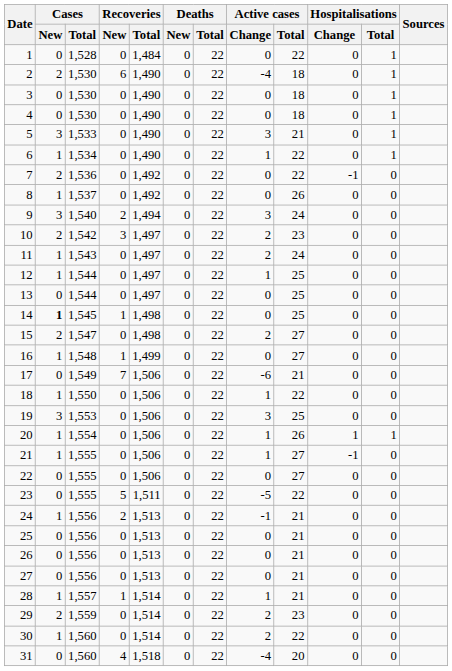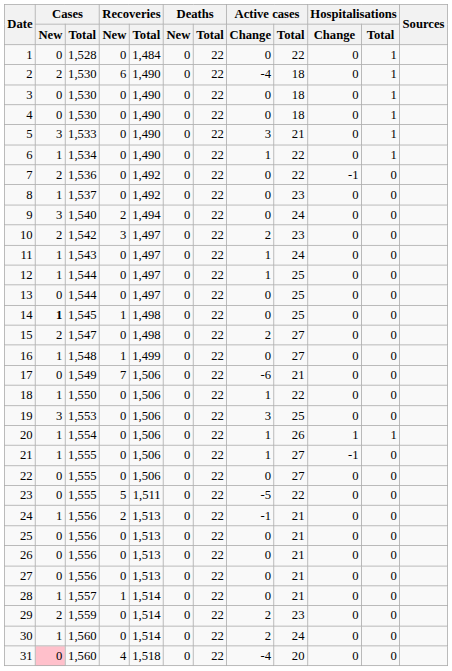 <table class="wikitable sortable mw-collapsible mw-collapsed sticky-header-multi sort-under" style="text-align:right;">
 <tr>
 <th rowspan=2>Date</th>
 <th colspan=2>Cases</th>
 <th colspan=2>Recoveries</th>
 <th colspan=2>Deaths</th>
 <th colspan=2>Active cases</th>
 <th colspan=2>Hospitalisations</th>
 <th rowspan=2 class="unsortable">Sources</th>
 </tr>
 <tr>
 <th>New</th>
 <th>Total</th>
 <th>New</th>
 <th>Total</th>
 <th>New</th>
 <th>Total</th>
 <th>Change</th>
 <th>Total</th>
 <th>Change</th>
 <th>Total</th>
 </tr>
 <tr>
 <td>1</td>
 <td>0</td>
 <td>1,528</td>
 <td>0</td>
 <td>1,484</td>
 <td>0</td>
 <td>22</td>
 <td>0</td>
 <td>22</td>
 <td>0</td>
 <td>1</td>
 <td></td>
 </tr>
 <tr>
 <td>2</td>
 <td>2</td>
 <td>1,530</td>
 <td>6</td>
 <td>1,490</td>
 <td>0</td>
 <td>22</td>
 <td>-4</td>
 <td>18</td>
 <td>0</td>
 <td>1</td>
 <td></td>
 </tr>
 <tr>
 <td>3</td>
 <td>0</td>
 <td>1,530</td>
 <td>0</td>
 <td>1,490</td>
 <td>0</td>
 <td>22</td>
 <td>0</td>
 <td>18</td>
 <td>0</td>
 <td>1</td>
 <td></td>
 </tr>
 <tr>
 <td>4</td>
 <td>0</td>
 <td>1,530</td>
 <td>0</td>
 <td>1,490</td>
 <td>0</td>
 <td>22</td>
 <td>0</td>
 <td>18</td>
 <td>0</td>
 <td>1</td>
 <td></td>
 </tr>
 <tr>
 <td>5</td>
 <td>3</td>
 <td>1,533</td>
 <td>0</td>
 <td>1,490</td>
 <td>0</td>
 <td>22</td>
 <td>3</td>
 <td>21</td>
 <td>0</td>
 <td>1</td>
 <td></td>
 </tr>
 <tr>
 <td>6</td>
 <td>1</td>
 <td>1,534</td>
 <td>0</td>
 <td>1,490</td>
 <td>0</td>
 <td>22</td>
 <td>1</td>
 <td>22</td>
 <td>0</td>
 <td>1</td>
 <td></td>
 </tr>
 <tr>
 <td>7</td>
 <td>2</td>
 <td>1,536</td>
 <td>0</td>
 <td>1,492</td>
 <td>0</td>
 <td>22</td>
 <td>0</td>
 <td>22</td>
 <td>-1</td>
 <td>0</td>
 <td></td>
 </tr>
 <tr>
 <td>8</td>
 <td>1</td>
 <td>1,537</td>
 <td>0</td>
 <td>1,492</td>
 <td>0</td>
 <td>22</td>
 <td>0</td>
-<td>26</td>
+<td>23</td>
 <td>0</td>
 <td>0</td>
 <td></td>
 </tr>
 <tr>
 <td>9</td>
 <td>3</td>
 <td>1,540</td>
 <td>2</td>
 <td>1,494</td>
 <td>0</td>
 <td>22</td>
-<td>3</td>
+<td>0</td>
 <td>24</td>
 <td>0</td>
 <td>0</td>
 <td></td>
 </tr>
 <tr>
 <td>10</td>
 <td>2</td>
 <td>1,542</td>
 <td>3</td>
 <td>1,497</td>
 <td>0</td>
 <td>22</td>
 <td>2</td>
 <td>23</td>
 <td>0</td>
 <td>0</td>
 <td></td>
 </tr>
 <tr>
 <td>11</td>
 <td>1</td>
 <td>1,543</td>
 <td>0</td>
 <td>1,497</td>
 <td>0</td>
 <td>22</td>
-<td>2</td>
+<td>1</td>
 <td>24</td>
 <td>0</td>
 <td>0</td>
 <td></td>
 </tr>
 <tr>
 <td>12</td>
 <td>1</td>
 <td>1,544</td>
 <td>0</td>
 <td>1,497</td>
 <td>0</td>
 <td>22</td>
 <td>1</td>
 <td>25</td>
 <td>0</td>
 <td>0</td>
 <td></td>
 </tr>
 <tr>
 <td>13</td>
 <td>0</td>
 <td>1,544</td>
 <td>0</td>
 <td>1,497</td>
 <td>0</td>
 <td>22</td>
 <td>0</td>
 <td>25</td>
 <td>0</td>
 <td>0</td>
 <td></td>
 </tr>
 <tr>
 <td>14</td>
 <td><strong>1</strong></td>
 <td>1,545</td>
 <td>1</td>
 <td>1,498</td>
 <td>0</td>
 <td>22</td>
 <td>0</td>
 <td>25</td>
 <td>0</td>
 <td>0</td>
 <td></td>
 </tr>
 <tr>
 <td>15</td>
 <td>2</td>
 <td>1,547</td>
 <td>0</td>
 <td>1,498</td>
 <td>0</td>
 <td>22</td>
 <td>2</td>
 <td>27</td>
 <td>0</td>
 <td>0</td>
 <td></td>
 </tr>
 <tr>
 <td>16</td>
 <td>1</td>
 <td>1,548</td>
 <td>1</td>
 <td>1,499</td>
 <td>0</td>
 <td>22</td>
 <td>0</td>
 <td>27</td>
 <td>0</td>
 <td>0</td>
 <td></td>
 </tr>
 <tr>
 <td>17</td>
 <td>0</td>
 <td>1,549</td>
 <td>7</td>
 <td>1,506</td>
 <td>0</td>
 <td>22</td>
 <td>-6</td>
 <td>21</td>
 <td>0</td>
 <td>0</td>
 <td></td>
 </tr>
 <tr>
 <td>18</td>
 <td>1</td>
 <td>1,550</td>
 <td>0</td>
 <td>1,506</td>
 <td>0</td>
 <td>22</td>
 <td>1</td>
 <td>22</td>
 <td>0</td>
 <td>0</td>
 <td></td>
 </tr>
 <tr>
 <td>19</td>
 <td>3</td>
 <td>1,553</td>
 <td>0</td>
 <td>1,506</td>
 <td>0</td>
 <td>22</td>
 <td>3</td>
 <td>25</td>
 <td>0</td>
 <td>0</td>
 <td></td>
 </tr>
 <tr>
 <td>20</td>
 <td>1</td>
 <td>1,554</td>
 <td>0</td>
 <td>1,506</td>
 <td>0</td>
 <td>22</td>
 <td>1</td>
 <td>26</td>
 <td>1</td>
 <td>1</td>
 <td></td>
 </tr>
 <tr>
 <td>21</td>
 <td>1</td>
 <td>1,555</td>
 <td>0</td>
 <td>1,506</td>
 <td>0</td>
 <td>22</td>
 <td>1</td>
 <td>27</td>
 <td>-1</td>
 <td>0</td>
 <td></td>
 </tr>
 <tr>
 <td>22</td>
 <td>0</td>
 <td>1,555</td>
 <td>0</td>
 <td>1,506</td>
 <td>0</td>
 <td>22</td>
 <td>0</td>
 <td>27</td>
 <td>0</td>
 <td>0</td>
 <td></td>
 </tr>
 <tr>
 <td>23</td>
 <td>0</td>
 <td>1,555</td>
 <td>5</td>
 <td>1,511</td>
 <td>0</td>
 <td>22</td>
 <td>-5</td>
 <td>22</td>
 <td>0</td>
 <td>0</td>
 <td></td>
 </tr>
 <tr>
 <td>24</td>
 <td>1</td>
 <td>1,556</td>
 <td>2</td>
 <td>1,513</td>
 <td>0</td>
 <td>22</td>
 <td>-1</td>
 <td>21</td>
 <td>0</td>
 <td>0</td>
 <td></td>
 </tr>
 <tr>
 <td>25</td>
 <td>0</td>
 <td>1,556</td>
 <td>0</td>
 <td>1,513</td>
 <td>0</td>
 <td>22</td>
 <td>0</td>
 <td>21</td>
 <td>0</td>
 <td>0</td>
 <td></td>
 </tr>
 <tr>
 <td>26</td>
 <td>0</td>
 <td>1,556</td>
 <td>0</td>
 <td>1,513</td>
 <td>0</td>
 <td>22</td>
 <td>0</td>
 <td>21</td>
 <td>0</td>
 <td>0</td>
 <td></td>
 </tr>
 <tr>
 <td>27</td>
 <td>0</td>
 <td>1,556</td>
 <td>0</td>
 <td>1,513</td>
 <td>0</td>
 <td>22</td>
 <td>0</td>
 <td>21</td>
 <td>0</td>
 <td>0</td>
 <td></td>
 </tr>
 <tr>
 <td>28</td>
 <td>1</td>
 <td>1,557</td>
 <td>1</td>
 <td>1,514</td>
 <td>0</td>
 <td>22</td>
-<td>1</td>
+<td>0</td>
 <td>21</td>
 <td>0</td>
 <td>0</td>
 <td></td>
 </tr>
 <tr>
 <td>29</td>
 <td>2</td>
 <td>1,559</td>
 <td>0</td>
 <td>1,514</td>
 <td>0</td>
 <td>22</td>
 <td>2</td>
 <td>23</td>
 <td>0</td>
 <td>0</td>
 <td></td>
 </tr>
 <tr>
 <td>30</td>
 <td>1</td>
 <td>1,560</td>
 <td>0</td>
 <td>1,514</td>
 <td>0</td>
 <td>22</td>
 <td>2</td>
-<td>22</td>
+<td>24</td>
 <td>0</td>
 <td>0</td>
 <td></td>
 </tr>
 <tr>
 <td>31</td>
-<td>0</td>
+<td style="background: pink;">0</td>
 <td>1,560</td>
 <td>4</td>
 <td>1,518</td>
 <td>0</td>
 <td>22</td>
 <td>-4</td>
 <td>20</td>
 <td>0</td>
 <td>0</td>
 <td></td>
 </tr>
 </table>
